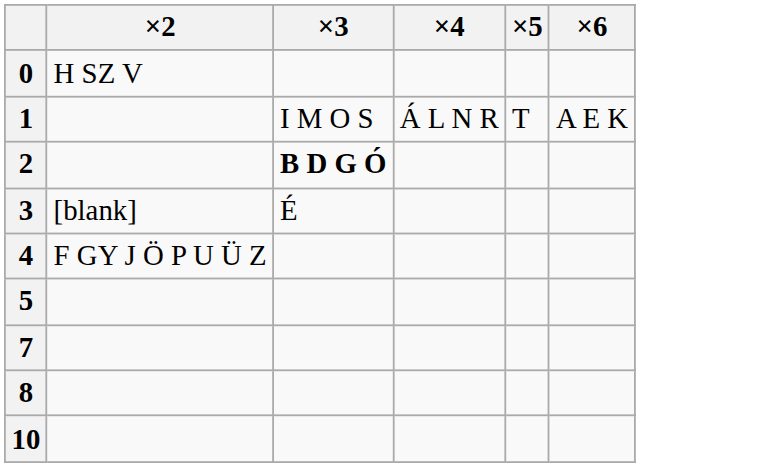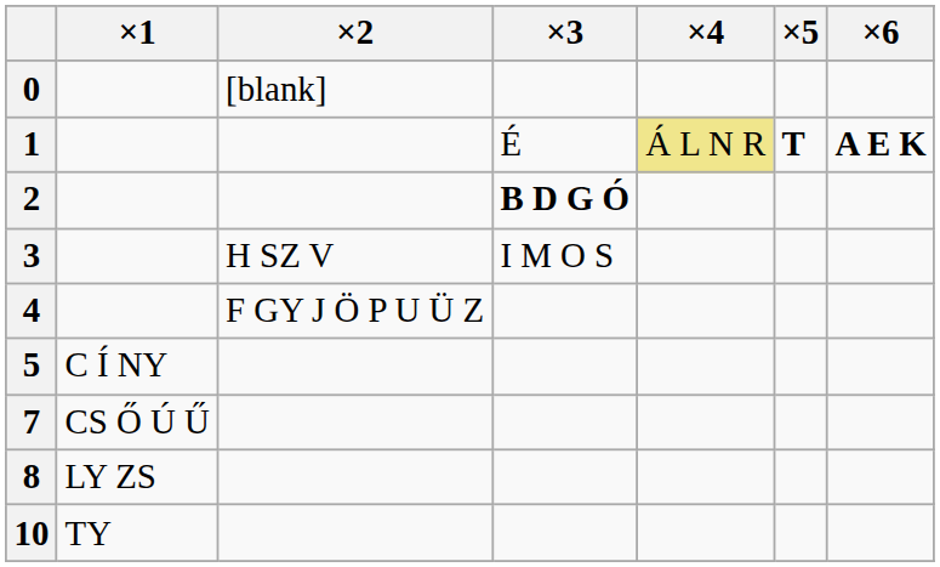 <table class="wikitable floatright">
 <tr>
 <th></th>
+<th>×1</th>
 <th>×2</th>
 <th>×3</th>
 <th>×4</th>
 <th>×5</th>
 <th>×6</th>
 </tr>
 <tr>
 <th>0</th>
-<td>H SZ V</td>
+<td></td>
+<td>[blank]</td>
 <td></td>
 <td></td>
 <td></td>
 <td></td>
 </tr>
 <tr>
 <th>1</th>
 <td></td>
-<td>I M O S</td>
-<td>Á L N R</td>
-<td>T</td>
-<td>A E K</td>
+<td></td>
+<td>É</td>
+<td style="background: khaki;">Á L N R</td>
+<td><strong>T</strong></td>
+<td><strong>A E K</strong></td>
 </tr>
 <tr>
 <th>2</th>
+<td></td>
 <td></td>
 <td><strong>B D G Ó</strong></td>
 <td></td>
 <td></td>
 <td></td>
 </tr>
 <tr>
 <th>3</th>
-<td>[blank]</td>
-<td>É</td>
+<td></td>
+<td>H SZ V</td>
+<td>I M O S</td>
 <td></td>
 <td></td>
 <td></td>
 </tr>
 <tr>
 <th>4</th>
+<td></td>
 <td>F GY J Ö P U Ü Z</td>
 <td></td>
 <td></td>
 <td></td>
 <td></td>
 </tr>
 <tr>
 <th>5</th>
+<td>C Í NY</td>
 <td></td>
 <td></td>
 <td></td>
 <td></td>
 <td></td>
 </tr>
 <tr>
 <th>7</th>
+<td>CS Ő Ú Ű</td>
 <td></td>
 <td></td>
 <td></td>
 <td></td>
 <td></td>
 </tr>
 <tr>
 <th>8</th>
+<td>LY ZS</td>
 <td></td>
 <td></td>
 <td></td>
 <td></td>
 <td></td>
 </tr>
 <tr>
 <th>10</th>
+<td>TY</td>
 <td></td>
 <td></td>
 <td></td>
 <td></td>
 <td></td>
 </tr>
 </table>
